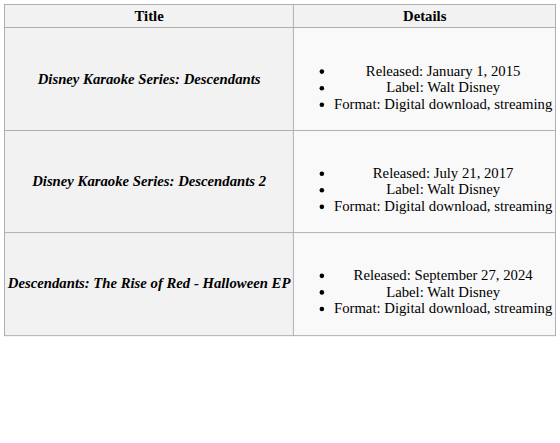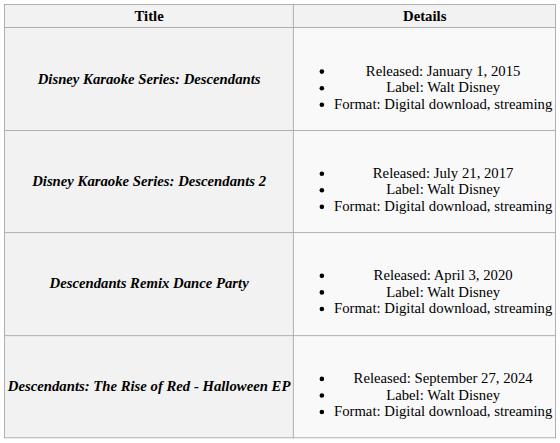 <table class="wikitable plainrowheaders" style="text-align:center;">
 <tr>
 <th>Title</th>
 <th>Details</th>
 </tr>
 <tr>
 <th scope="row"><em>Disney Karaoke Series: Descendants</em></th>
 <td><br><ul><li>Released: January 1, 2015</li><li>Label: Walt Disney</li><li>Format: Digital download, streaming</li></ul></td>
 </tr>
 <tr>
 <th scope="row"><em>Disney Karaoke Series: Descendants 2</em></th>
 <td><br><ul><li>Released: July 21, 2017</li><li>Label: Walt Disney</li><li>Format: Digital download, streaming</li></ul></td>
 </tr>
 <tr>
+<th scope="row"><em>Descendants Remix Dance Party</em></th>
+<td><br><ul><li>Released: April 3, 2020</li><li>Label: Walt Disney</li><li>Format: Digital download, streaming</li></ul></td>
+</tr>
+<tr>
 <th scope="row"><em>Descendants: The Rise of Red - Halloween EP</em></th>
 <td><br><ul><li>Released: September 27, 2024</li><li>Label: Walt Disney</li><li>Format: Digital download, streaming</li></ul></td>
 </tr>
 </table>
